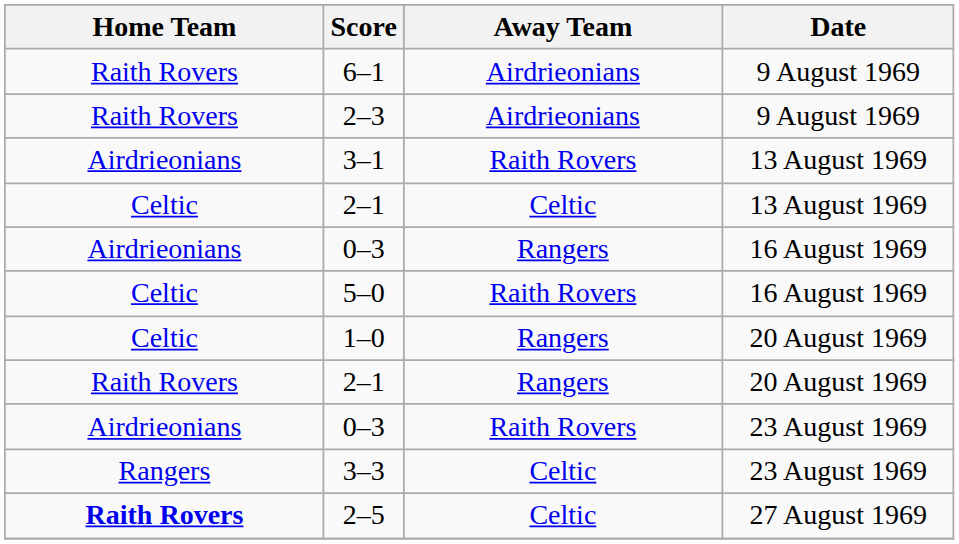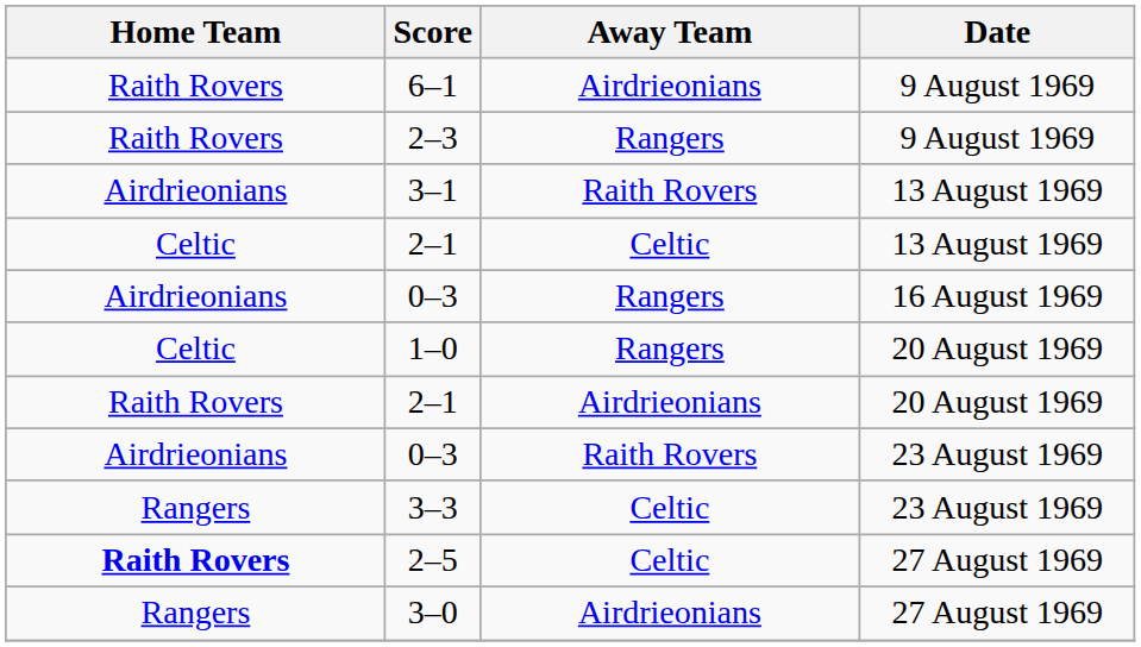 <table class="wikitable" style="text-align:center;">
 <tr>
 <th width=175>Home Team</th>
 <th width=20>Score</th>
 <th width=175>Away Team</th>
 <th width= 125>Date</th>
 </tr>
 <tr>
 <td><a href='#'>Raith Rovers</a></td>
 <td>6–1</td>
 <td><a href='#'>Airdrieonians</a></td>
 <td>9 August 1969</td>
 </tr>
 <tr>
 <td><a href='#'>Raith Rovers</a></td>
 <td>2–3</td>
-<td><a href='#'>Airdrieonians</a></td>
+<td><a href='#'>Rangers</a></td>
 <td>9 August 1969</td>
 </tr>
 <tr>
 <td><a href='#'>Airdrieonians</a></td>
 <td>3–1</td>
 <td><a href='#'>Raith Rovers</a></td>
 <td>13 August 1969</td>
 </tr>
 <tr>
 <td><a href='#'>Celtic</a></td>
 <td>2–1</td>
 <td><a href='#'>Celtic</a></td>
 <td>13 August 1969</td>
 </tr>
 <tr>
 <td><a href='#'>Airdrieonians</a></td>
 <td>0–3</td>
 <td><a href='#'>Rangers</a></td>
 <td>16 August 1969</td>
 </tr>
 <tr>
 <td><a href='#'>Celtic</a></td>
-<td>5–0</td>
-<td><a href='#'>Raith Rovers</a></td>
-<td>16 August 1969</td>
-</tr>
-<tr>
-<td><a href='#'>Celtic</a></td>
 <td>1–0</td>
 <td><a href='#'>Rangers</a></td>
 <td>20 August 1969</td>
 </tr>
 <tr>
 <td><a href='#'>Raith Rovers</a></td>
 <td>2–1</td>
-<td><a href='#'>Rangers</a></td>
+<td><a href='#'>Airdrieonians</a></td>
 <td>20 August 1969</td>
 </tr>
 <tr>
 <td><a href='#'>Airdrieonians</a></td>
 <td>0–3</td>
 <td><a href='#'>Raith Rovers</a></td>
 <td>23 August 1969</td>
 </tr>
 <tr>
 <td><a href='#'>Rangers</a></td>
 <td>3–3</td>
 <td><a href='#'>Celtic</a></td>
 <td>23 August 1969</td>
 </tr>
 <tr>
 <td><strong><a href='#'>Raith Rovers</a></strong></td>
 <td>2–5</td>
 <td><a href='#'>Celtic</a></td>
 <td>27 August 1969</td>
 </tr>
 <tr>
+<td><a href='#'>Rangers</a></td>
+<td>3–0</td>
+<td><a href='#'>Airdrieonians</a></td>
+<td>27 August 1969</td>
+</tr>
+<tr>
 </tr>
 </table>
